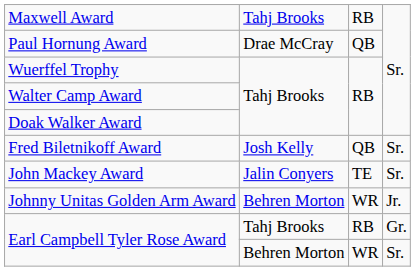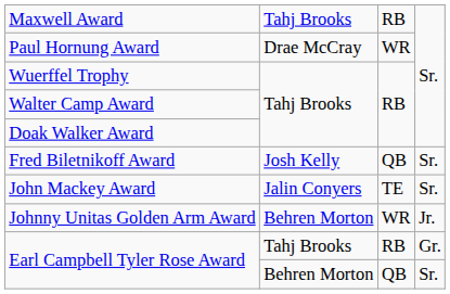 <table class="wikitable">
 <tr>
 <td><a href='#'>Maxwell Award</a></td>
 <td><a href='#'>Tahj Brooks</a></td>
 <td>RB</td>
 <td rowspan="5">Sr.</td>
 </tr>
 <tr>
 <td><a href='#'>Paul Hornung Award</a></td>
 <td>Drae McCray</td>
-<td>QB</td>
+<td>WR</td>
 </tr>
 <tr>
 <td><a href='#'>Wuerffel Trophy</a></td>
 <td rowspan="3">Tahj Brooks</td>
 <td rowspan="3">RB</td>
 </tr>
 <tr>
 <td><a href='#'>Walter Camp Award</a></td>
 </tr>
 <tr>
 <td><a href='#'>Doak Walker Award</a></td>
 </tr>
 <tr>
 <td><a href='#'>Fred Biletnikoff Award</a></td>
 <td><a href='#'>Josh Kelly</a></td>
 <td>QB</td>
 <td>Sr.</td>
 </tr>
 <tr>
 <td><a href='#'>John Mackey Award</a></td>
 <td><a href='#'>Jalin Conyers</a></td>
 <td>TE</td>
 <td>Sr.</td>
 </tr>
 <tr>
 <td><a href='#'>Johnny Unitas Golden Arm Award</a></td>
 <td><a href='#'>Behren Morton</a></td>
 <td>WR</td>
 <td>Jr.</td>
 </tr>
 <tr>
 <td rowspan="2"><a href='#'>Earl Campbell Tyler Rose Award</a></td>
 <td>Tahj Brooks</td>
 <td>RB</td>
 <td>Gr.</td>
 </tr>
 <tr>
 <td>Behren Morton</td>
-<td>WR</td>
+<td>QB</td>
 <td>Sr.</td>
 </tr>
 </table>
